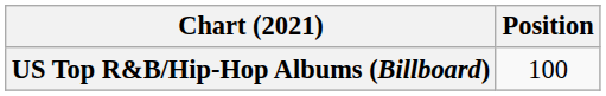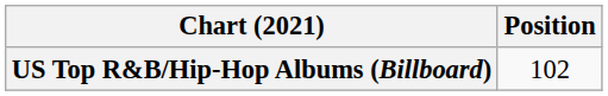 <table class="wikitable plainrowheaders" style="text-align:center">
 <tr>
 <th scope="col">Chart (2021)</th>
 <th scope="col">Position</th>
 </tr>
 <tr>
 <th scope="row">US Top R&B/Hip-Hop Albums (<em>Billboard</em>)</th>
-<td>100</td>
+<td>102</td>
 </tr>
 </table>
